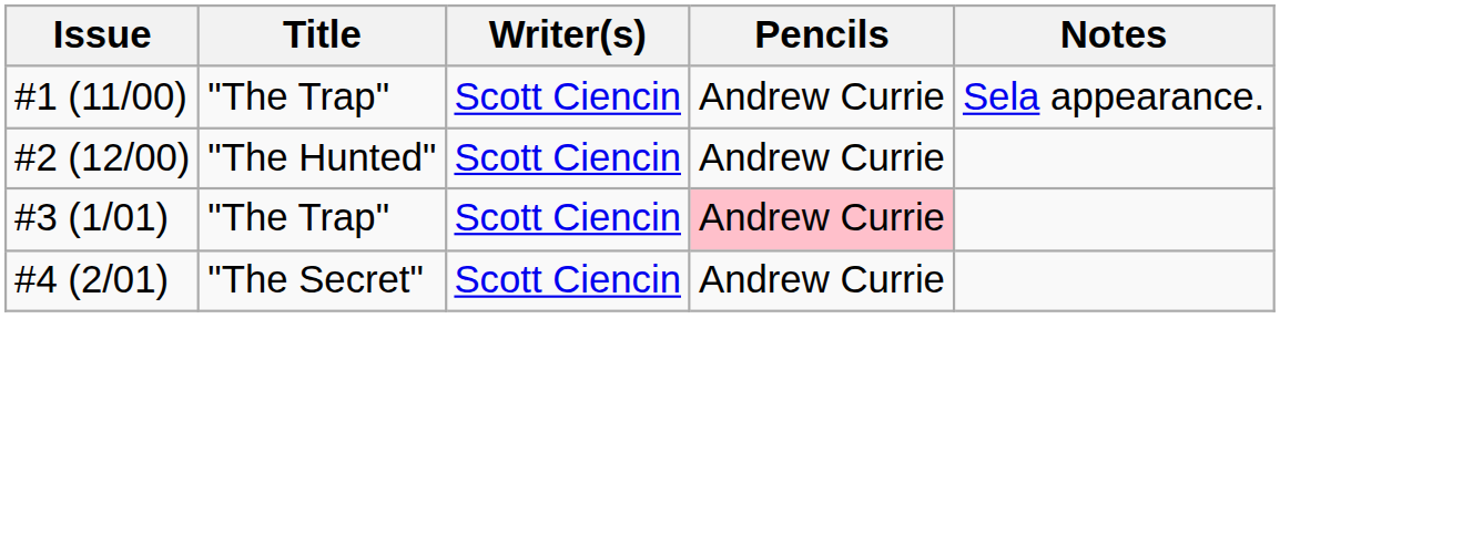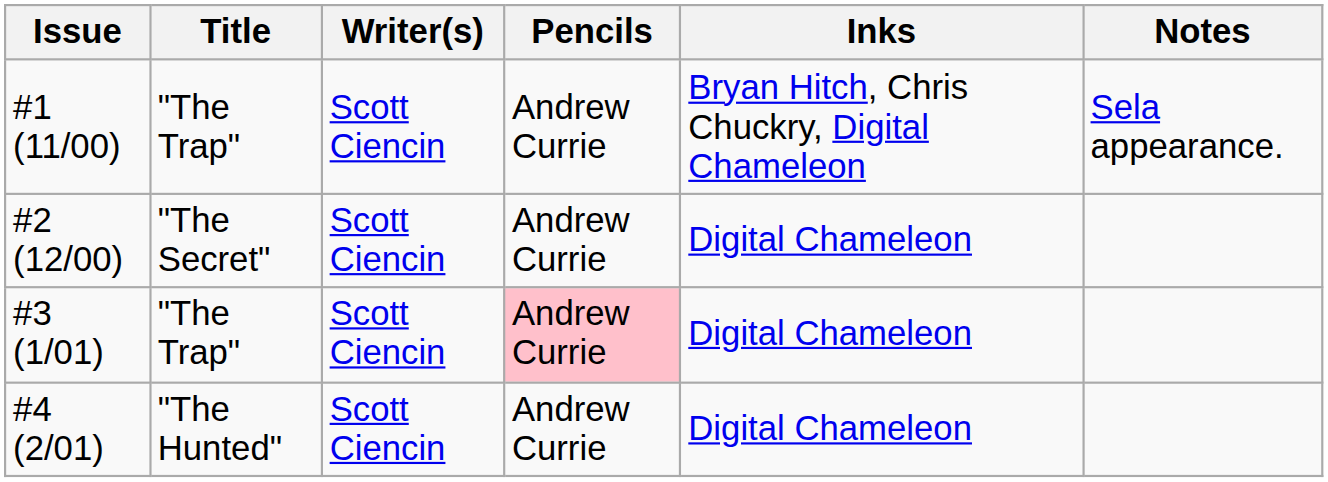 <table class="wikitable">
 <tr>
 <th>Issue</th>
 <th>Title</th>
 <th>Writer(s)</th>
 <th>Pencils</th>
+<th>Inks</th>
 <th>Notes</th>
 </tr>
 <tr>
 <td>#1 (11/00)</td>
 <td>"The Trap"</td>
 <td><a href='#'>Scott Ciencin</a></td>
 <td>Andrew Currie</td>
+<td><a href='#'>Bryan Hitch</a>, Chris Chuckry, <a href='#'>Digital Chameleon</a></td>
 <td><a href='#'>Sela</a> appearance.</td>
 </tr>
 <tr>
 <td>#2 (12/00)</td>
-<td>"The Hunted"</td>
+<td>"The Secret"</td>
 <td><a href='#'>Scott Ciencin</a></td>
 <td>Andrew Currie</td>
+<td><a href='#'>Digital Chameleon</a></td>
 <td></td>
 </tr>
 <tr>
 <td>#3 (1/01)</td>
 <td>"The Trap"</td>
 <td><a href='#'>Scott Ciencin</a></td>
 <td style="background: pink;">Andrew Currie</td>
+<td><a href='#'>Digital Chameleon</a></td>
 <td></td>
 </tr>
 <tr>
 <td>#4 (2/01)</td>
-<td>"The Secret"</td>
+<td>"The Hunted"</td>
 <td><a href='#'>Scott Ciencin</a></td>
 <td>Andrew Currie</td>
+<td><a href='#'>Digital Chameleon</a></td>
 <td></td>
 </tr>
 </table>
